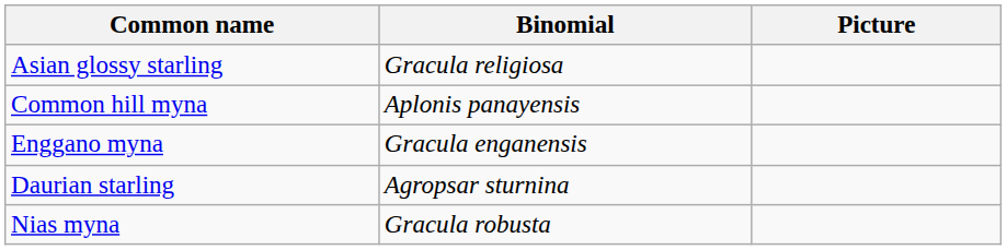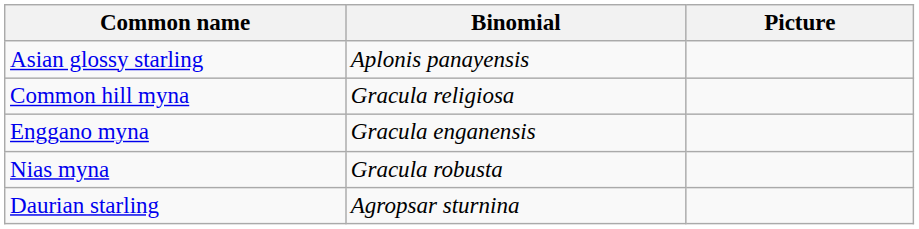 <table width=50% class="wikitable">
 <tr>
 <th width=30%>Common name</th>
 <th width=30%>Binomial</th>
 <th width=20%>Picture</th>
 </tr>
 <tr>
 <td><a href='#'>Asian glossy starling</a></td>
-<td><em>Gracula religiosa</em></td>
+<td><em>Aplonis panayensis</em></td>
 <td></td>
 </tr>
 <tr>
 <td><a href='#'>Common hill myna</a></td>
-<td><em>Aplonis panayensis</em></td>
+<td><em>Gracula religiosa</em></td>
 <td></td>
 </tr>
 <tr>
 <td><a href='#'>Enggano myna</a></td>
 <td><em>Gracula enganensis</em></td>
 <td></td>
 </tr>
 <tr>
+<td><a href='#'>Nias myna</a></td>
+<td><em>Gracula robusta</em></td>
+<td></td>
+</tr>
+<tr>
 <td><a href='#'>Daurian starling</a></td>
 <td><em>Agropsar sturnina</em></td>
 <td></td>
 </tr>
-<tr>
-<td><a href='#'>Nias myna</a></td>
-<td><em>Gracula robusta</em></td>
-<td></td>
-</tr>
 </table>
